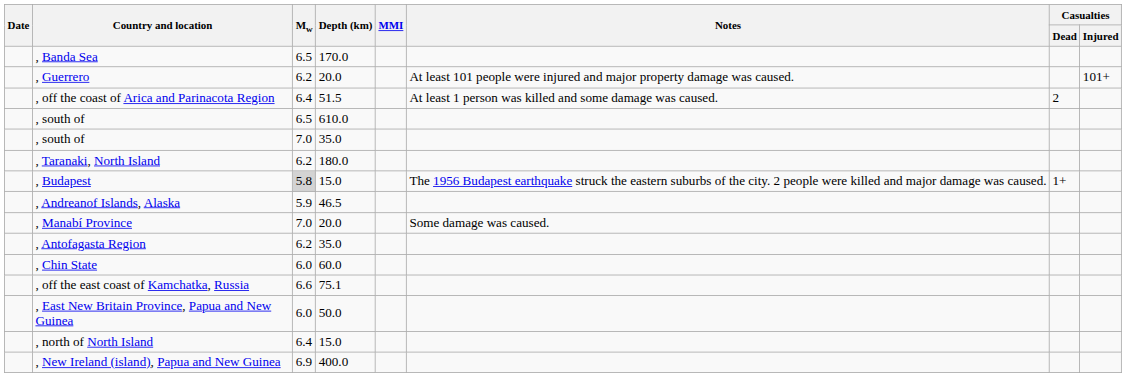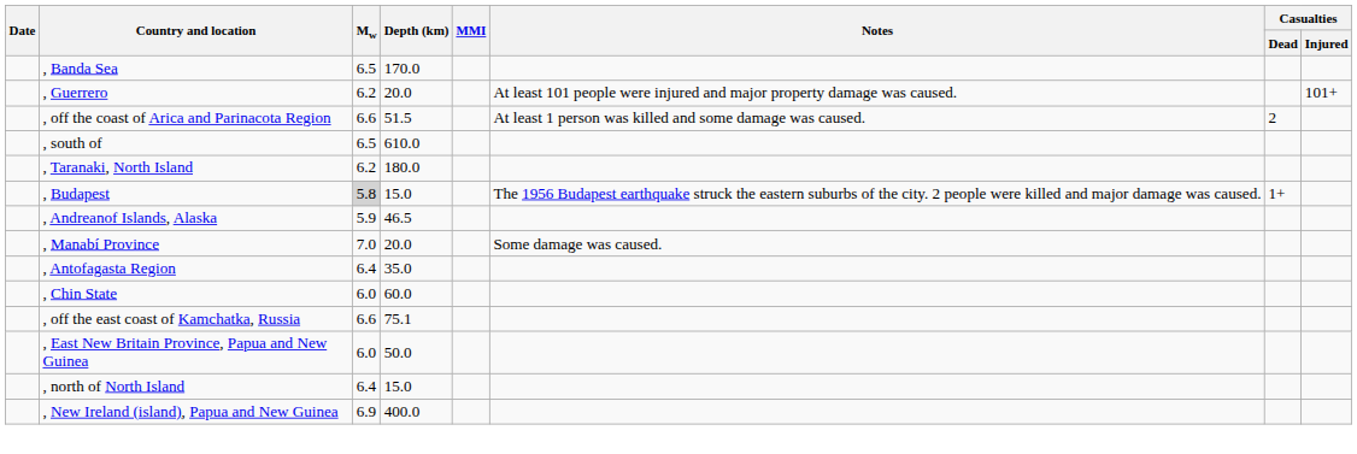 <table class="wikitable sortable sort-under" style="border:1px black; margin-left:1em;">
 <tr>
 <th rowspan="2"><small>Date</small></th>
 <th rowspan="2" style="width: 310px"><small>Country and location</small></th>
 <th rowspan="2"><small>M<sub>w</sub></small></th>
 <th rowspan="2"><small>Depth (km)</small></th>
 <th rowspan="2"><small><a href='#'>MMI</a></small></th>
 <th rowspan="2" class="unsortable"><small>Notes</small></th>
 <th colspan="2"><small>Casualties</small></th>
 </tr>
 <tr>
 <th><small>Dead</small></th>
 <th><small>Injured</small></th>
 </tr>
 <tr>
 <td></td>
 <td>, <a href='#'>Banda Sea</a></td>
 <td>6.5</td>
 <td>170.0</td>
 <td></td>
 <td></td>
 <td></td>
 <td></td>
 </tr>
 <tr>
 <td></td>
 <td>, <a href='#'>Guerrero</a></td>
 <td>6.2</td>
 <td>20.0</td>
 <td></td>
 <td>At least 101 people were injured and major property damage was caused.</td>
 <td></td>
 <td>101+</td>
 </tr>
 <tr>
 <td></td>
 <td>, off the coast of <a href='#'>Arica and Parinacota Region</a></td>
-<td>6.4</td>
+<td>6.6</td>
 <td>51.5</td>
 <td></td>
 <td>At least 1 person was killed and some damage was caused.</td>
 <td>2</td>
 <td></td>
 </tr>
 <tr>
 <td></td>
 <td>, south of</td>
 <td>6.5</td>
 <td>610.0</td>
-<td></td>
-<td></td>
-<td></td>
-<td></td>
-</tr>
-<tr>
-<td></td>
-<td>, south of</td>
-<td>7.0</td>
-<td>35.0</td>
 <td></td>
 <td></td>
 <td></td>
 <td></td>
 </tr>
 <tr>
 <td></td>
 <td>, <a href='#'>Taranaki</a>, <a href='#'>North Island</a></td>
 <td>6.2</td>
 <td>180.0</td>
 <td></td>
 <td></td>
 <td></td>
 <td></td>
 </tr>
 <tr>
 <td></td>
 <td>, <a href='#'>Budapest</a></td>
 <td style="background: lightgrey;">5.8</td>
 <td>15.0</td>
 <td></td>
 <td>The <a href='#'>1956 Budapest earthquake</a> struck the eastern suburbs of the city. 2 people were killed and major damage was caused.</td>
 <td>1+</td>
 <td></td>
 </tr>
 <tr>
 <td></td>
 <td>, <a href='#'>Andreanof Islands</a>, <a href='#'>Alaska</a></td>
 <td>5.9</td>
 <td>46.5</td>
 <td></td>
 <td></td>
 <td></td>
 <td></td>
 </tr>
 <tr>
 <td></td>
 <td>, <a href='#'>Manabí Province</a></td>
 <td>7.0</td>
 <td>20.0</td>
 <td></td>
 <td>Some damage was caused.</td>
 <td></td>
 <td></td>
 </tr>
 <tr>
 <td></td>
 <td>, <a href='#'>Antofagasta Region</a></td>
-<td>6.2</td>
+<td>6.4</td>
 <td>35.0</td>
 <td></td>
 <td></td>
 <td></td>
 <td></td>
 </tr>
 <tr>
 <td></td>
 <td>, <a href='#'>Chin State</a></td>
 <td>6.0</td>
 <td>60.0</td>
 <td></td>
 <td></td>
 <td></td>
 <td></td>
 </tr>
 <tr>
 <td></td>
 <td>, off the east coast of <a href='#'>Kamchatka</a>, <a href='#'>Russia</a></td>
 <td>6.6</td>
 <td>75.1</td>
 <td></td>
 <td></td>
 <td></td>
 <td></td>
 </tr>
 <tr>
 <td></td>
 <td>, <a href='#'>East New Britain Province</a>, <a href='#'>Papua and New Guinea</a></td>
 <td>6.0</td>
 <td>50.0</td>
 <td></td>
 <td></td>
 <td></td>
 <td></td>
 </tr>
 <tr>
 <td></td>
 <td>, north of <a href='#'>North Island</a></td>
 <td>6.4</td>
 <td>15.0</td>
 <td></td>
 <td></td>
 <td></td>
 <td></td>
 </tr>
 <tr>
 <td></td>
 <td>, <a href='#'>New Ireland (island)</a>, <a href='#'>Papua and New Guinea</a></td>
 <td>6.9</td>
 <td>400.0</td>
 <td></td>
 <td></td>
 <td></td>
 <td></td>
 </tr>
 </table>
